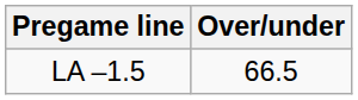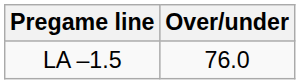 <table class="wikitable">
 <tr align="center">
 <th style=>Pregame line</th>
 <th style=>Over/under</th>
 </tr>
 <tr align="center">
 <td>LA –1.5</td>
-<td>66.5</td>
+<td>76.0</td>
 </tr>
 </table>
